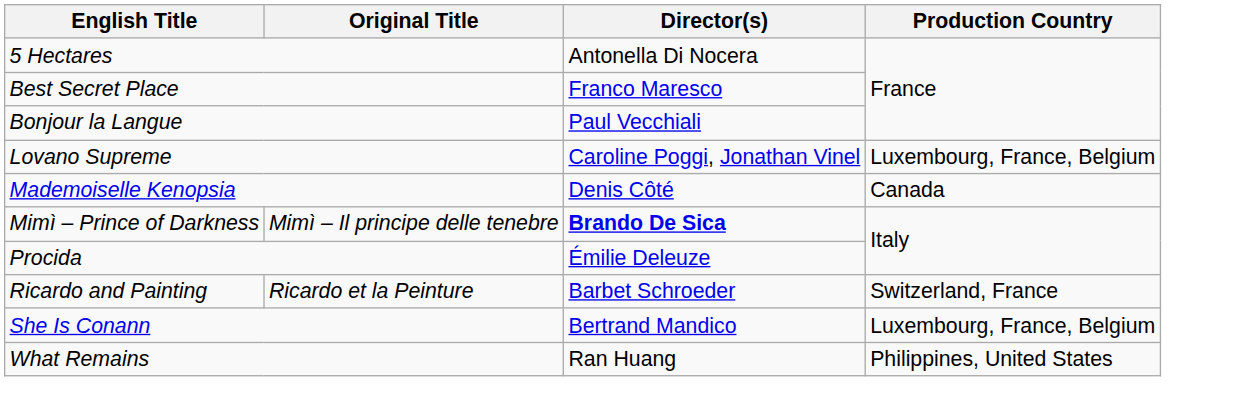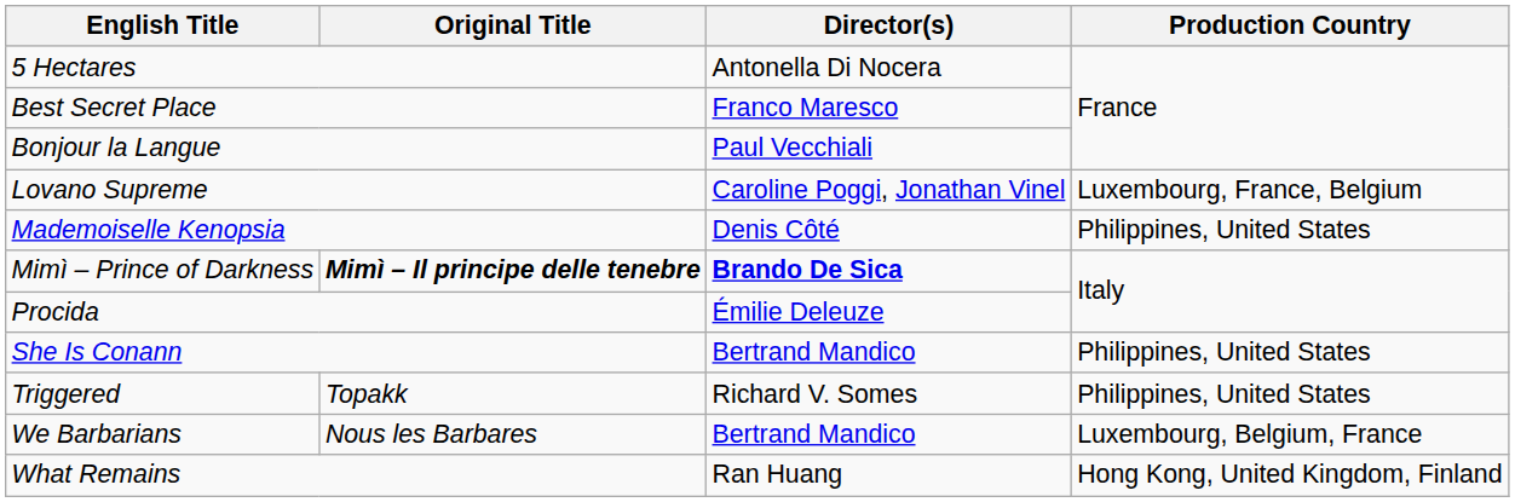 <table class="wikitable">
 <tr>
 <th>English Title</th>
 <th>Original Title</th>
 <th>Director(s)</th>
 <th>Production Country</th>
 </tr>
 <tr>
 <td colspan="2"><em>5 Hectares</em></td>
 <td>Antonella Di Nocera</td>
 <td rowspan="3">France</td>
 </tr>
 <tr>
 <td colspan="2"><em>Best Secret Place</em></td>
 <td><a href='#'>Franco Maresco</a></td>
 </tr>
 <tr>
 <td colspan="2"><em>Bonjour la Langue</em></td>
 <td><a href='#'>Paul Vecchiali</a></td>
 </tr>
 <tr>
 <td colspan="2"><em>Lovano Supreme</em></td>
 <td><a href='#'>Caroline Poggi</a>, <a href='#'>Jonathan Vinel</a></td>
 <td>Luxembourg, France, Belgium</td>
 </tr>
 <tr>
 <td colspan="2"><em><a href='#'>Mademoiselle Kenopsia</a></em></td>
 <td><a href='#'>Denis Côté</a></td>
-<td>Canada</td>
+<td>Philippines, United States</td>
 </tr>
 <tr>
 <td><em>Mimì – Prince of Darkness</em></td>
-<td><em>Mimì – Il principe delle tenebre</em></td>
+<td><strong><em>Mimì – Il principe delle tenebre</em></strong></td>
 <td><strong><a href='#'>Brando De Sica</a></strong></td>
 <td rowspan="2">Italy</td>
 </tr>
 <tr>
 <td colspan="2"><em>Procida</em></td>
 <td><a href='#'>Émilie Deleuze</a></td>
 </tr>
 <tr>
-<td><em>Ricardo and Painting</em></td>
-<td><em>Ricardo et la Peinture</em></td>
-<td><a href='#'>Barbet Schroeder</a></td>
-<td>Switzerland, France</td>
+<td colspan="2"><em><a href='#'>She Is Conann</a></em></td>
+<td><a href='#'>Bertrand Mandico</a></td>
+<td>Philippines, United States</td>
 </tr>
 <tr>
-<td colspan="2"><em><a href='#'>She Is Conann</a></em></td>
+<td><em>Triggered</em></td>
+<td><em>Topakk</em></td>
+<td>Richard V. Somes</td>
+<td>Philippines, United States</td>
+</tr>
+<tr>
+<td><em>We Barbarians</em></td>
+<td><em>Nous les Barbares</em></td>
 <td><a href='#'>Bertrand Mandico</a></td>
-<td>Luxembourg, France, Belgium</td>
+<td>Luxembourg, Belgium, France</td>
 </tr>
 <tr>
 <td colspan="2"><em>What Remains</em></td>
 <td>Ran Huang</td>
-<td>Philippines, United States</td>
+<td>Hong Kong, United Kingdom, Finland</td>
 </tr>
 </table>
